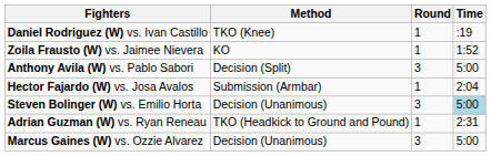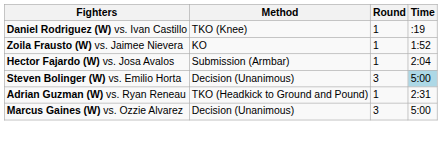 <table class="wikitable">
 <tr>
 <th>Fighters</th>
 <th>Method</th>
 <th>Round</th>
 <th>Time</th>
 </tr>
 <tr>
 <td><strong>Daniel Rodriguez (W)</strong> vs. Ivan Castillo</td>
 <td>TKO (Knee)</td>
 <td>1</td>
 <td>:19</td>
 </tr>
 <tr>
 <td><strong>Zoila Frausto (W)</strong> vs. Jaimee Nievera</td>
 <td>KO</td>
 <td>1</td>
 <td>1:52</td>
-</tr>
-<tr>
-<td><strong>Anthony Avila (W)</strong> vs. Pablo Sabori</td>
-<td>Decision (Split)</td>
-<td>3</td>
-<td>5:00</td>
 </tr>
 <tr>
 <td><strong>Hector Fajardo (W)</strong> vs. Josa Avalos</td>
 <td>Submission (Armbar)</td>
 <td>1</td>
 <td>2:04</td>
 </tr>
 <tr>
 <td><strong>Steven Bolinger (W)</strong> vs. Emilio Horta</td>
 <td>Decision (Unanimous)</td>
 <td>3</td>
 <td style="background: lightblue;">5:00</td>
 </tr>
 <tr>
 <td><strong>Adrian Guzman (W)</strong> vs. Ryan Reneau</td>
 <td>TKO (Headkick to Ground and Pound)</td>
 <td>1</td>
 <td>2:31</td>
 </tr>
 <tr>
 <td><strong>Marcus Gaines (W)</strong> vs. Ozzie Alvarez</td>
 <td>Decision (Unanimous)</td>
 <td>3</td>
 <td>5:00</td>
 </tr>
 </table>
